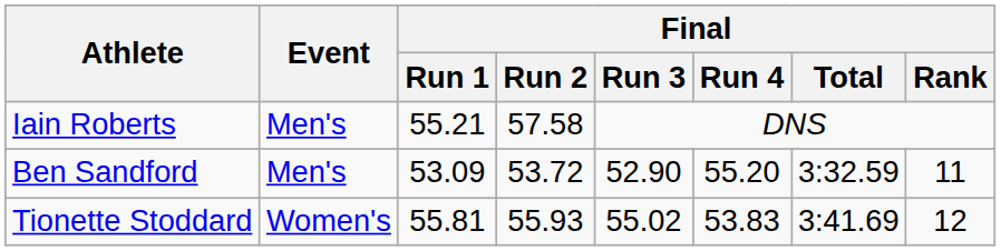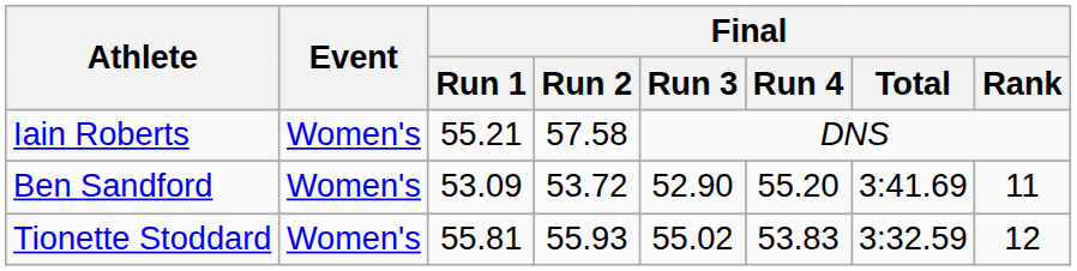 <table class="wikitable">
 <tr>
 <th rowspan="2">Athlete</th>
 <th rowspan="2">Event</th>
 <th colspan="6">Final</th>
 </tr>
 <tr>
 <th>Run 1</th>
 <th>Run 2</th>
 <th>Run 3</th>
 <th>Run 4</th>
 <th>Total</th>
 <th>Rank</th>
 </tr>
 <tr>
 <td><a href='#'>Iain Roberts</a></td>
-<td><a href='#'>Men's</a></td>
+<td><a href='#'>Women's</a></td>
 <td align="center">55.21</td>
 <td align="center">57.58</td>
 <td align="center" colspan="4"><em>DNS</em></td>
 </tr>
 <tr>
 <td><a href='#'>Ben Sandford</a></td>
-<td><a href='#'>Men's</a></td>
+<td><a href='#'>Women's</a></td>
 <td align="center">53.09</td>
 <td align="center">53.72</td>
 <td align="center">52.90</td>
 <td align="center">55.20</td>
-<td align="center">3:32.59</td>
+<td align="center">3:41.69</td>
 <td align="center">11</td>
 </tr>
 <tr>
 <td><a href='#'>Tionette Stoddard</a></td>
 <td><a href='#'>Women's</a></td>
 <td align="center">55.81</td>
 <td align="center">55.93</td>
 <td align="center">55.02</td>
 <td align="center">53.83</td>
-<td align="center">3:41.69</td>
+<td align="center">3:32.59</td>
 <td align="center">12</td>
 </tr>
 </table>
